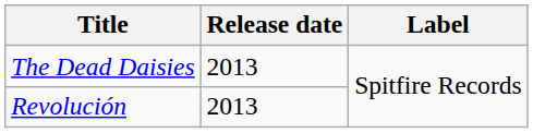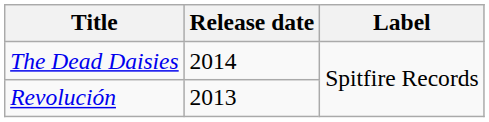 <table class="wikitable">
 <tr>
 <th>Title</th>
 <th>Release date</th>
 <th>Label</th>
 </tr>
 <tr>
 <td><em><a href='#'>The Dead Daisies</a></em></td>
-<td>2013</td>
+<td>2014</td>
 <td rowspan="2">Spitfire Records</td>
 </tr>
 <tr>
 <td><em><a href='#'>Revolución</a></em></td>
 <td>2013</td>
 </tr>
 </table>
